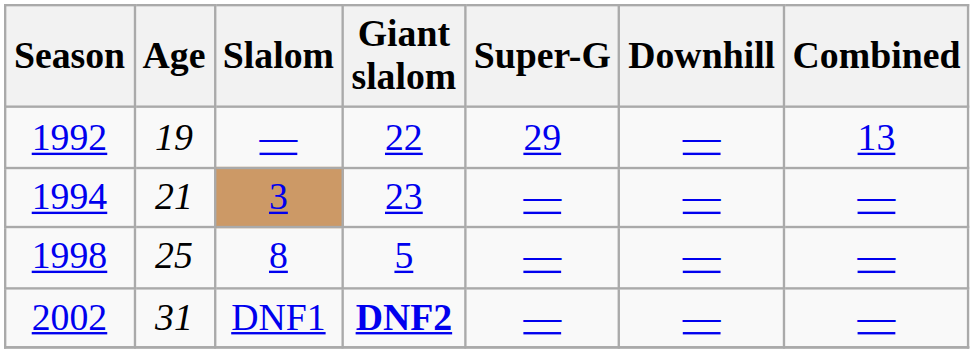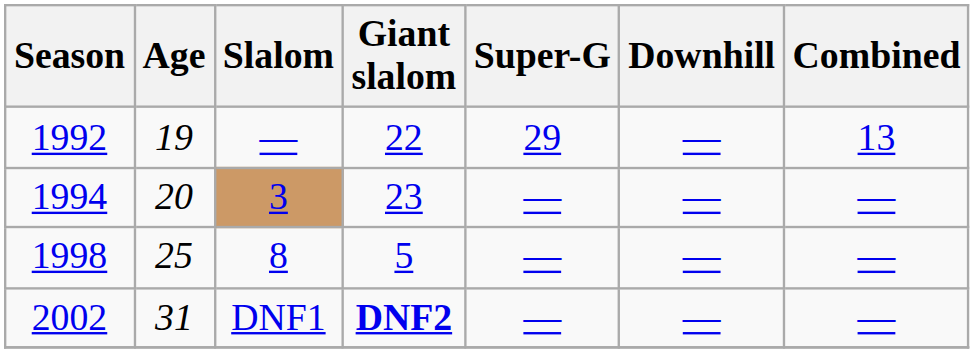 <table class=wikitable style="text-align:center">
 <tr>
 <th>Season</th>
 <th>Age</th>
 <th>Slalom</th>
 <th>Giant<br>slalom</th>
 <th>Super-G</th>
 <th>Downhill</th>
 <th>Combined</th>
 </tr>
 <tr>
 <td><a href='#'>1992</a></td>
 <td><em>19</em></td>
 <td><a href='#'>—</a></td>
 <td><a href='#'>22</a></td>
 <td><a href='#'>29</a></td>
 <td><a href='#'>—</a></td>
 <td><a href='#'>13</a></td>
 </tr>
 <tr>
 <td><a href='#'>1994</a></td>
-<td><em>21</em></td>
+<td><em>20</em></td>
 <td style="background:#c96;"><a href='#'>3</a></td>
 <td><a href='#'>23</a></td>
 <td><a href='#'>—</a></td>
 <td><a href='#'>—</a></td>
 <td><a href='#'>—</a></td>
 </tr>
 <tr>
 <td><a href='#'>1998</a></td>
 <td><em>25</em></td>
 <td><a href='#'>8</a></td>
 <td><a href='#'>5</a></td>
 <td><a href='#'>—</a></td>
 <td><a href='#'>—</a></td>
 <td><a href='#'>—</a></td>
 </tr>
 <tr>
 <td><a href='#'>2002</a></td>
 <td><em>31</em></td>
 <td><a href='#'>DNF1</a></td>
 <td><strong><a href='#'>DNF2</a></strong></td>
 <td><a href='#'>—</a></td>
 <td><a href='#'>—</a></td>
 <td><a href='#'>—</a></td>
 </tr>
 <tr>
 </tr>
 </table>
